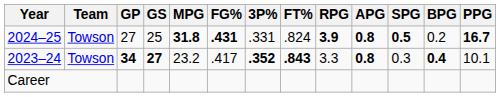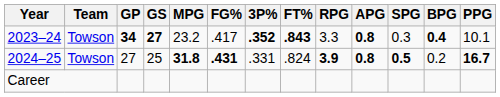 <table class="wikitable sortable">
 <tr>
 <th>Year</th>
 <th>Team</th>
 <th><abbr>GP</abbr></th>
 <th><abbr>GS</abbr></th>
 <th><abbr>MPG</abbr></th>
 <th><abbr>FG%</abbr></th>
 <th><abbr>3P%</abbr></th>
 <th><abbr>FT%</abbr></th>
 <th><abbr>RPG</abbr></th>
 <th><abbr>APG</abbr></th>
 <th><abbr>SPG</abbr></th>
 <th><abbr>BPG</abbr></th>
 <th><abbr>PPG</abbr></th>
 </tr>
 <tr>
+<td><a href='#'>2023–24</a></td>
+<td><a href='#'>Towson</a></td>
+<td><strong>34</strong></td>
+<td><strong>27</strong></td>
+<td>23.2</td>
+<td>.417</td>
+<td><strong>.352</strong></td>
+<td><strong>.843</strong></td>
+<td>3.3</td>
+<td><strong>0.8</strong></td>
+<td>0.3</td>
+<td><strong>0.4</strong></td>
+<td>10.1</td>
+</tr>
+<tr>
 <td><a href='#'>2024–25</a></td>
 <td><a href='#'>Towson</a></td>
 <td>27</td>
 <td>25</td>
 <td><strong>31.8</strong></td>
 <td><strong>.431</strong></td>
 <td>.331</td>
 <td>.824</td>
 <td><strong>3.9</strong></td>
 <td><strong>0.8</strong></td>
 <td><strong>0.5</strong></td>
 <td>0.2</td>
 <td><strong>16.7</strong></td>
-</tr>
-<tr>
-<td><a href='#'>2023–24</a></td>
-<td><a href='#'>Towson</a></td>
-<td><strong>34</strong></td>
-<td><strong>27</strong></td>
-<td>23.2</td>
-<td>.417</td>
-<td><strong>.352</strong></td>
-<td><strong>.843</strong></td>
-<td>3.3</td>
-<td><strong>0.8</strong></td>
-<td>0.3</td>
-<td><strong>0.4</strong></td>
-<td>10.1</td>
 </tr>
 <tr>
 <td colspan="2">Career</td>
 <td></td>
 <td></td>
 <td></td>
 <td></td>
 <td></td>
 <td></td>
 <td></td>
 <td></td>
 <td></td>
 <td></td>
 <td></td>
 </tr>
 </table>
